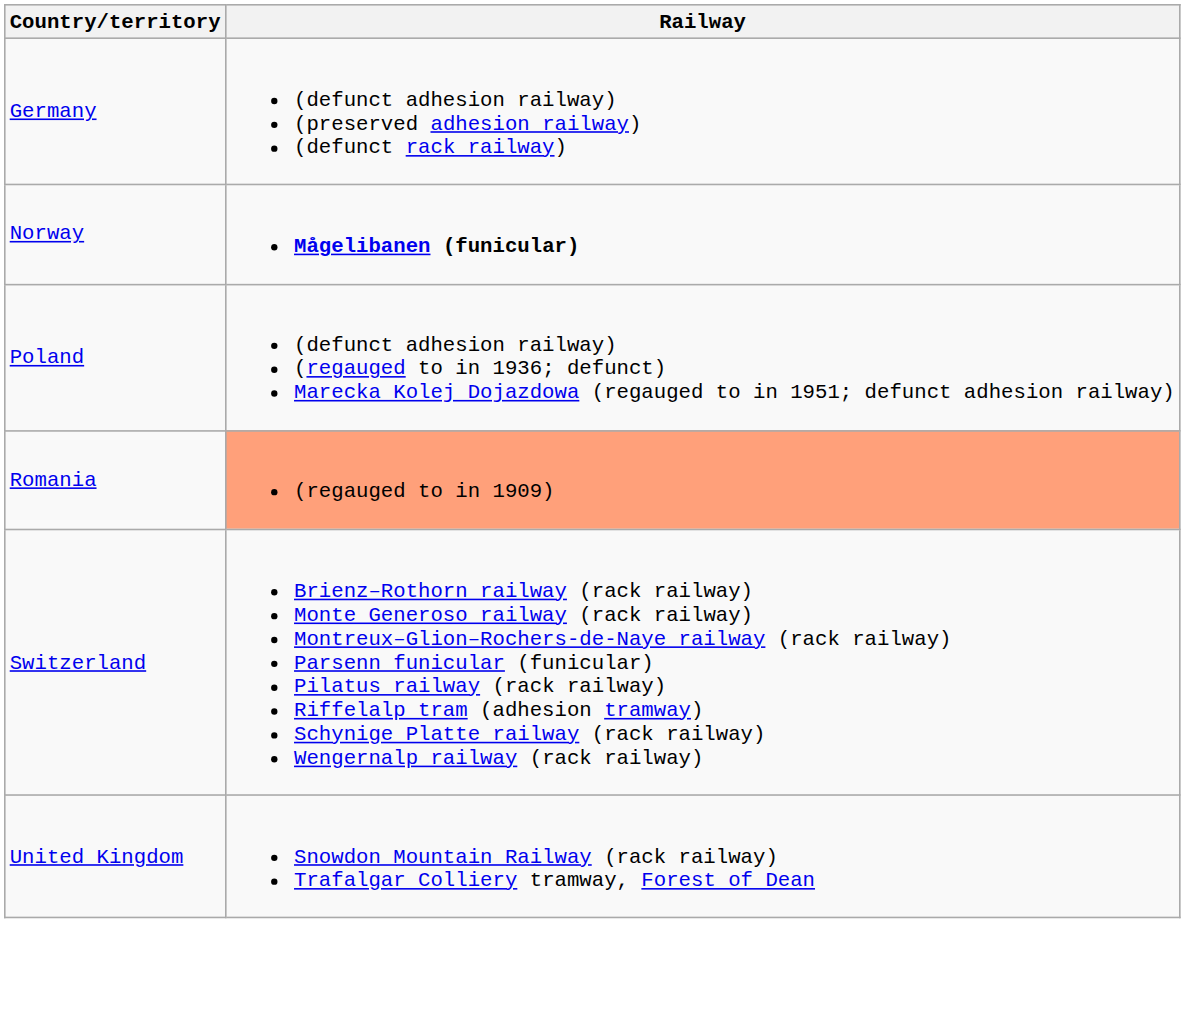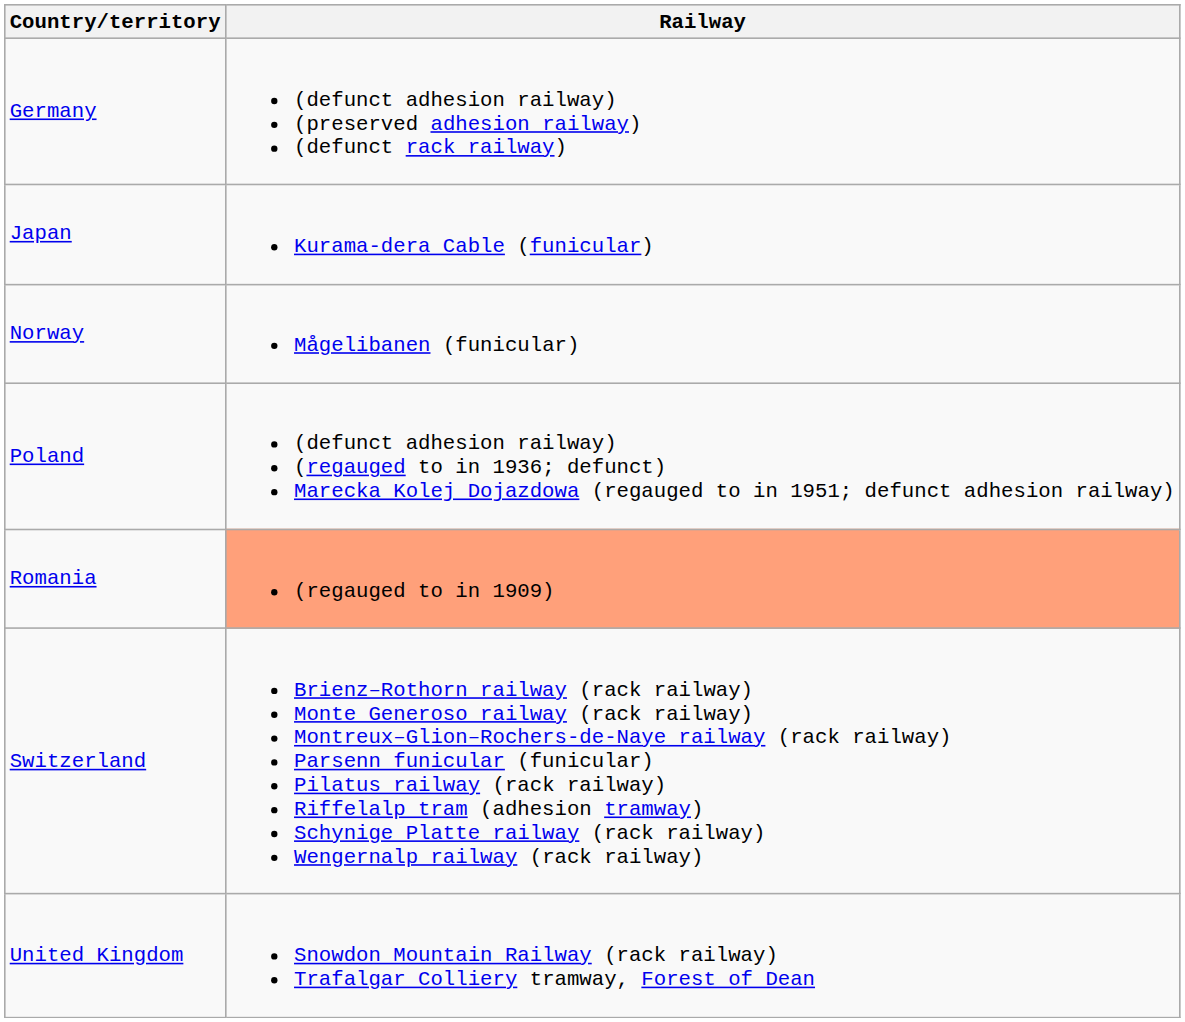 <table class=wikitable>
 <tr>
 <th>Country/territory</th>
 <th>Railway</th>
 </tr>
 <tr>
 <td><a href='#'>Germany</a></td>
 <td><br><ul><li> (defunct adhesion railway)</li><li> (preserved <a href='#'>adhesion railway</a>)</li><li> (defunct <a href='#'>rack railway</a>)</li></ul></td>
 </tr>
 <tr>
+<td><a href='#'>Japan</a></td>
+<td><br><ul><li><a href='#'>Kurama-dera Cable</a> (<a href='#'>funicular</a>)</li></ul></td>
+</tr>
+<tr>
 <td><a href='#'>Norway</a></td>
-<td><strong><br><ul><li><a href='#'>Mågelibanen</a> (funicular)</li></ul></strong></td>
+<td><br><ul><li><a href='#'>Mågelibanen</a> (funicular)</li></ul></td>
 </tr>
 <tr>
 <td><a href='#'>Poland</a></td>
 <td><br><ul><li> (defunct adhesion railway)</li><li> (<a href='#'>regauged</a> to  in 1936; defunct)</li><li><a href='#'>Marecka Kolej Dojazdowa</a> (regauged to  in 1951; defunct adhesion railway)</li></ul></td>
 </tr>
 <tr>
 <td><a href='#'>Romania</a></td>
 <td style="background: lightsalmon;"><br><ul><li> (regauged to  in 1909)</li></ul></td>
 </tr>
 <tr>
 <td><a href='#'>Switzerland</a></td>
 <td><br><ul><li><a href='#'>Brienz–Rothorn railway</a> (rack railway)</li><li><a href='#'>Monte Generoso railway</a> (rack railway)</li><li><a href='#'>Montreux–Glion–Rochers-de-Naye railway</a> (rack railway)</li><li><a href='#'>Parsenn funicular</a> (funicular)</li><li><a href='#'>Pilatus railway</a> (rack railway)</li><li><a href='#'>Riffelalp tram</a> (adhesion <a href='#'>tramway</a>)</li><li><a href='#'>Schynige Platte railway</a> (rack railway)</li><li><a href='#'>Wengernalp railway</a> (rack railway)</li></ul></td>
 </tr>
 <tr>
 <td><a href='#'>United Kingdom</a></td>
 <td><br><ul><li><a href='#'>Snowdon Mountain Railway</a> (rack railway)</li><li><a href='#'>Trafalgar Colliery</a> tramway, <a href='#'>Forest of Dean</a></li></ul></td>
 </tr>
 </table>
